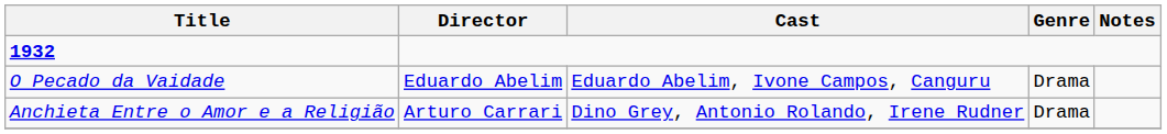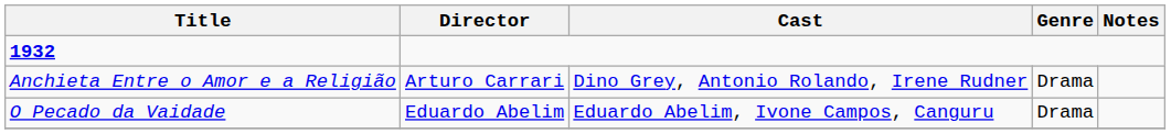 <table class="wikitable">
 <tr>
 <th>Title</th>
 <th>Director</th>
 <th>Cast</th>
 <th>Genre</th>
 <th>Notes</th>
 </tr>
 <tr>
 <td><strong><a href='#'>1932</a></strong></td>
 </tr>
 <tr>
+<td><em><a href='#'>Anchieta Entre o Amor e a Religião</a></em></td>
+<td><a href='#'>Arturo Carrari</a></td>
+<td><a href='#'>Dino Grey</a>, <a href='#'>Antonio Rolando</a>, <a href='#'>Irene Rudner</a></td>
+<td>Drama</td>
+<td></td>
+</tr>
+<tr>
 <td><em><a href='#'>O Pecado da Vaidade</a></em></td>
 <td><a href='#'>Eduardo Abelim</a></td>
 <td><a href='#'>Eduardo Abelim</a>, <a href='#'>Ivone Campos</a>, <a href='#'>Canguru</a></td>
 <td>Drama</td>
 <td></td>
 </tr>
 <tr>
-<td><em><a href='#'>Anchieta Entre o Amor e a Religião</a></em></td>
-<td><a href='#'>Arturo Carrari</a></td>
-<td><a href='#'>Dino Grey</a>, <a href='#'>Antonio Rolando</a>, <a href='#'>Irene Rudner</a></td>
-<td>Drama</td>
-<td></td>
-</tr>
-<tr>
 </tr>
 </table>
